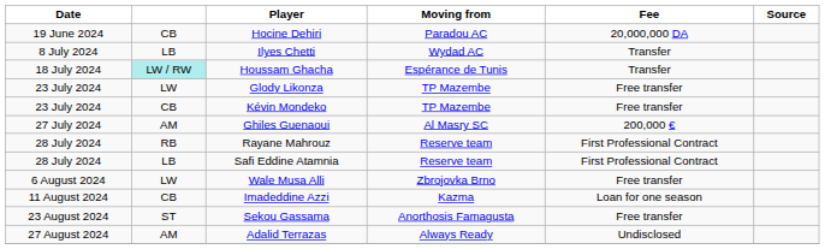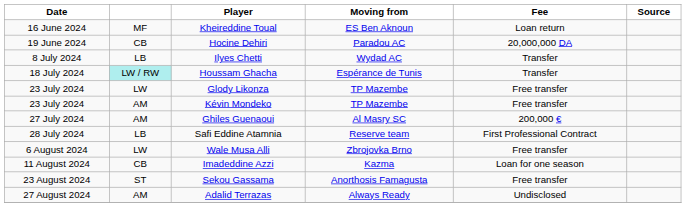 <table class="wikitable sortable" style="width:80%; text-align:center; font-size:90%; text-align:centre;">
 <tr>
 <th style="background:white; color:black; text-align:center;">Date</th>
 <th style="background:white; color:black; text-align:center;"></th>
 <th style="background:white; color:black; text-align:center;">Player</th>
 <th style="background:white; color:black; text-align:center;">Moving from</th>
 <th style="background:white; color:black; text-align:center;">Fee</th>
 <th style="background:white; color:black; text-align:center;">Source</th>
+</tr>
+<tr>
+<td>16 June 2024</td>
+<td>MF</td>
+<td> <a href='#'>Kheireddine Toual</a></td>
+<td><a href='#'>ES Ben Aknoun</a></td>
+<td>Loan return</td>
+<td></td>
 </tr>
 <tr>
 <td>19 June 2024</td>
 <td>CB</td>
 <td> <a href='#'>Hocine Dehiri</a></td>
 <td><a href='#'>Paradou AC</a></td>
 <td>20,000,000 <a href='#'>DA</a></td>
 <td></td>
 </tr>
 <tr>
 <td>8 July 2024</td>
 <td>LB</td>
 <td> <a href='#'>Ilyes Chetti</a></td>
 <td> <a href='#'>Wydad AC</a></td>
 <td>Transfer</td>
 <td></td>
 </tr>
 <tr>
 <td>18 July 2024</td>
 <td style="background: paleturquoise;">LW / RW</td>
 <td> <a href='#'>Houssam Ghacha</a></td>
 <td> <a href='#'>Espérance de Tunis</a></td>
 <td>Transfer</td>
 <td></td>
 </tr>
 <tr>
 <td>23 July 2024</td>
 <td>LW</td>
 <td> <a href='#'>Glody Likonza</a></td>
 <td> <a href='#'>TP Mazembe</a></td>
 <td>Free transfer</td>
 <td></td>
 </tr>
 <tr>
 <td>23 July 2024</td>
-<td>CB</td>
+<td>AM</td>
 <td> <a href='#'>Kévin Mondeko</a></td>
 <td> <a href='#'>TP Mazembe</a></td>
 <td>Free transfer</td>
 <td></td>
 </tr>
 <tr>
 <td>27 July 2024</td>
 <td>AM</td>
 <td> <a href='#'>Ghiles Guenaoui</a></td>
 <td> <a href='#'>Al Masry SC</a></td>
 <td>200,000 <a href='#'>€</a></td>
-<td></td>
-</tr>
-<tr>
-<td>28 July 2024</td>
-<td>RB</td>
-<td> Rayane Mahrouz</td>
-<td><a href='#'>Reserve team</a></td>
-<td>First Professional Contract</td>
 <td></td>
 </tr>
 <tr>
 <td>28 July 2024</td>
 <td>LB</td>
 <td> Safi Eddine Atamnia</td>
 <td><a href='#'>Reserve team</a></td>
 <td>First Professional Contract</td>
 <td></td>
 </tr>
 <tr>
 <td>6 August 2024</td>
 <td>LW</td>
 <td> <a href='#'>Wale Musa Alli</a></td>
 <td> <a href='#'>Zbrojovka Brno</a></td>
 <td>Free transfer</td>
 <td></td>
 </tr>
 <tr>
 <td>11 August 2024</td>
 <td>CB</td>
 <td> <a href='#'>Imadeddine Azzi</a></td>
 <td> <a href='#'>Kazma</a></td>
 <td>Loan for one season</td>
 <td></td>
 </tr>
 <tr>
 <td>23 August 2024</td>
 <td>ST</td>
 <td> <a href='#'>Sekou Gassama</a></td>
 <td> <a href='#'>Anorthosis Famagusta</a></td>
 <td>Free transfer</td>
 <td></td>
 </tr>
 <tr>
 <td>27 August 2024</td>
 <td>AM</td>
 <td> <a href='#'>Adalid Terrazas</a></td>
 <td> <a href='#'>Always Ready</a></td>
 <td>Undisclosed</td>
 <td></td>
 </tr>
 <tr>
 </tr>
 </table>
